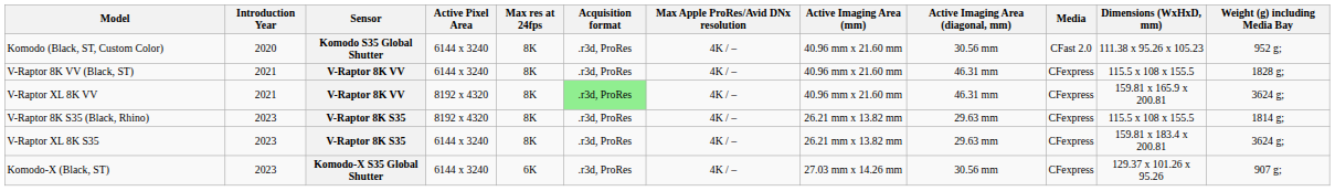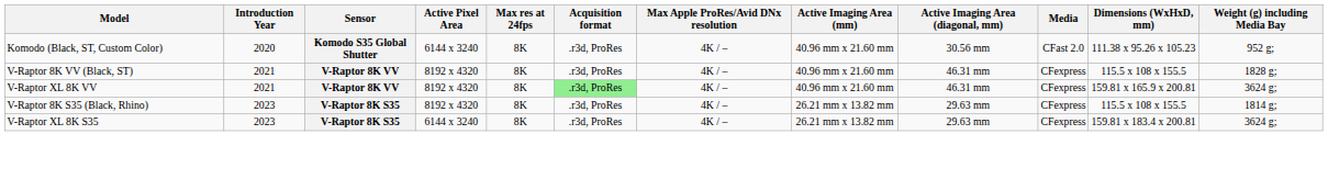 <table class="wikitable">
 <tr>
 <th>Model</th>
 <th>Introduction Year</th>
 <th>Sensor</th>
 <th>Active Pixel Area</th>
 <th>Max res at 24fps</th>
 <th>Acquisition format</th>
 <th>Max Apple ProRes/Avid DNx resolution</th>
 <th>Active Imaging Area (mm)</th>
 <th>Active Imaging Area (diagonal, mm)</th>
 <th>Media</th>
 <th>Dimensions (WxHxD, mm)</th>
 <th>Weight (g) including Media Bay</th>
 </tr>
 <tr>
 <td style="width: 20em;">Komodo (Black, ST, Custom Color)</td>
 <td align = "center">2020</td>
 <th>Komodo S35 Global Shutter</th>
 <td align = "center">6144 x 3240</td>
 <td align = "center">8K</td>
 <td align = "center">.r3d, ProRes</td>
 <td align = "center">4K / –</td>
 <td align = "center">40.96 mm x 21.60 mm</td>
 <td align = "center">30.56 mm</td>
 <td align = "center">CFast 2.0</td>
 <td align = "center">111.38 x 95.26 x 105.23</td>
 <td align = "center">952 g;</td>
 </tr>
 <tr>
 <td style="width: 20em;">V-Raptor 8K VV (Black, ST)</td>
 <td align = "center">2021</td>
 <th>V-Raptor 8K VV</th>
-<td align = "center">6144 x 3240</td>
+<td align = "center">8192 x 4320</td>
 <td align = "center">8K</td>
 <td align = "center">.r3d, ProRes</td>
 <td align = "center">4K / –</td>
 <td align = "center">40.96 mm x 21.60 mm</td>
 <td align = "center">46.31 mm</td>
 <td align = "center">CFexpress</td>
 <td align = "center">115.5 x 108 x 155.5</td>
 <td align = "center">1828 g;</td>
 </tr>
 <tr>
 <td style="width: 20em;">V-Raptor XL 8K VV</td>
 <td align = "center">2021</td>
 <th>V-Raptor 8K VV</th>
 <td align = "center">8192 x 4320</td>
 <td align = "center">8K</td>
 <td align = "center" style="background: lightgreen;">.r3d, ProRes</td>
 <td align = "center">4K / –</td>
 <td align = "center">40.96 mm x 21.60 mm</td>
 <td align = "center">46.31 mm</td>
 <td align = "center">CFexpress</td>
 <td align = "center">159.81 x 165.9 x 200.81</td>
 <td align = "center">3624 g;</td>
 </tr>
 <tr>
 <td style="width: 20em;">V-Raptor 8K S35 (Black, Rhino)</td>
 <td align = "center">2023</td>
 <th>V-Raptor 8K S35</th>
 <td align = "center">8192 x 4320</td>
 <td align = "center">8K</td>
 <td align = "center">.r3d, ProRes</td>
 <td align = "center">4K / –</td>
 <td align = "center">26.21 mm x 13.82 mm</td>
 <td align = "center">29.63 mm</td>
 <td align = "center">CFexpress</td>
 <td align = "center">115.5 x 108 x 155.5</td>
 <td align = "center">1814 g;</td>
 </tr>
 <tr>
 <td style="width: 20em;">V-Raptor XL 8K S35</td>
 <td align = "center">2023</td>
 <th>V-Raptor 8K S35</th>
 <td align = "center">6144 x 3240</td>
 <td align = "center">8K</td>
 <td align = "center">.r3d, ProRes</td>
 <td align = "center">4K / –</td>
 <td align = "center">26.21 mm x 13.82 mm</td>
 <td align = "center">29.63 mm</td>
 <td align = "center">CFexpress</td>
 <td align = "center">159.81 x 183.4 x 200.81</td>
 <td align = "center">3624 g;</td>
 </tr>
-<tr>
-<td style="width: 20em;">Komodo-X (Black, ST)</td>
-<td align = "center">2023</td>
-<th>Komodo-X S35 Global Shutter</th>
-<td align = "center">6144 x 3240</td>
-<td align = "center">6K</td>
-<td align = "center">.r3d, ProRes</td>
-<td align = "center">4K / –</td>
-<td align = "center">27.03 mm x 14.26 mm</td>
-<td align = "center">30.56 mm</td>
-<td align = "center">CFexpress</td>
-<td align = "center">129.37 x 101.26 x 95.26</td>
-<td align = "center">907 g;</td>
-</tr>
 </table>
